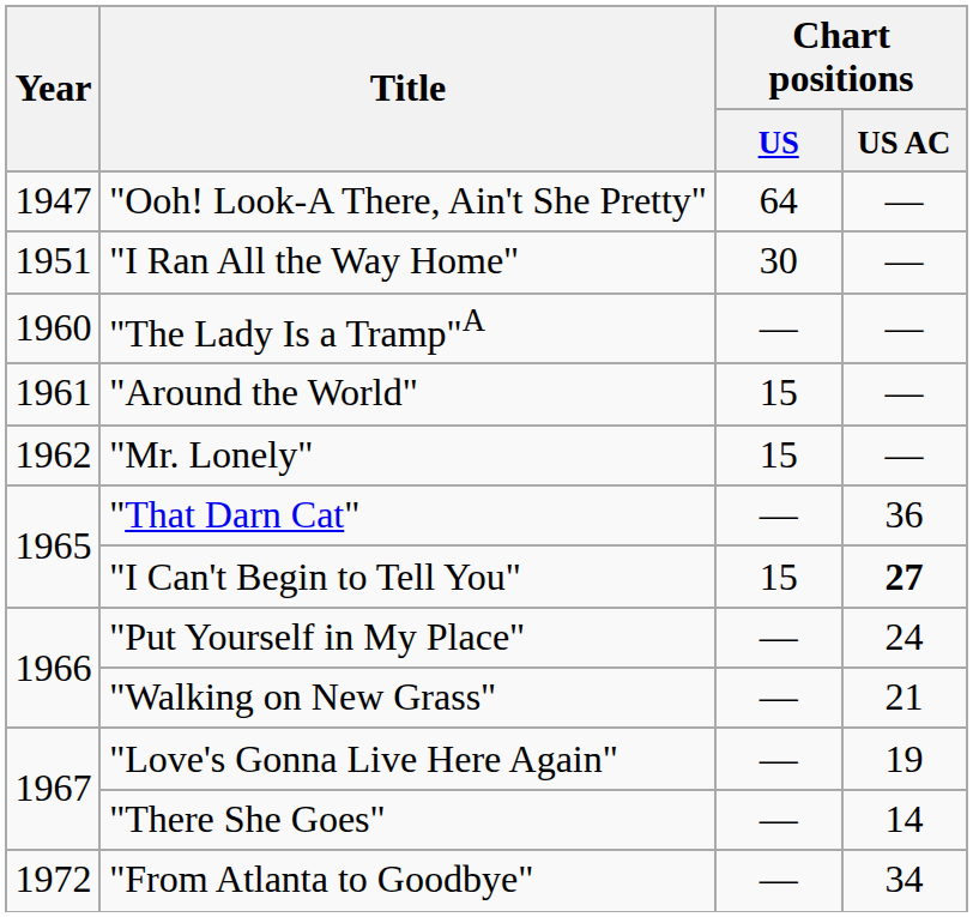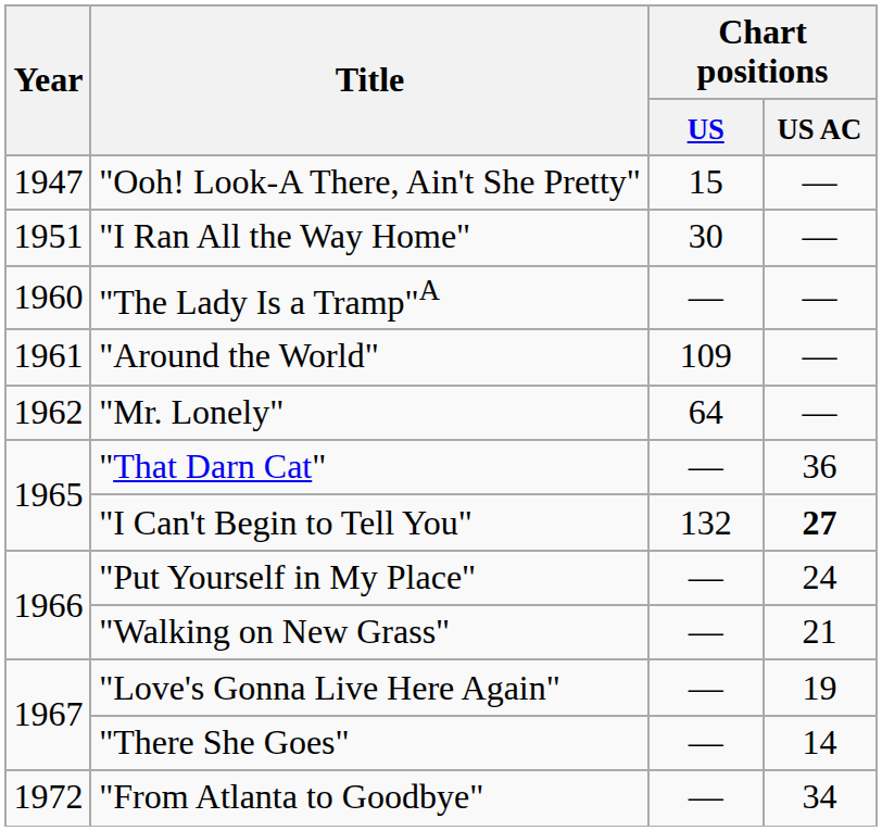 <table class="wikitable">
 <tr>
 <th rowspan="2">Year</th>
 <th rowspan="2">Title</th>
 <th colspan="2">Chart positions</th>
 </tr>
 <tr>
 <th style="width:45px;"><small><a href='#'>US</a></small></th>
 <th style="width:45px;"><small>US AC</small></th>
 </tr>
 <tr>
 <td>1947</td>
 <td>"Ooh! Look-A There, Ain't She Pretty"</td>
-<td style="text-align:center;">64</td>
+<td style="text-align:center;">15</td>
 <td style="text-align:center;">—</td>
 </tr>
 <tr>
 <td>1951</td>
 <td>"I Ran All the Way Home"</td>
 <td style="text-align:center;">30</td>
 <td style="text-align:center;">—</td>
 </tr>
 <tr>
 <td>1960</td>
 <td>"The Lady Is a Tramp"<sup>A</sup></td>
 <td style="text-align:center;">—</td>
 <td style="text-align:center;">—</td>
 </tr>
 <tr>
 <td>1961</td>
 <td>"Around the World"</td>
-<td style="text-align:center;">15</td>
+<td style="text-align:center;">109</td>
 <td style="text-align:center;">—</td>
 </tr>
 <tr>
 <td>1962</td>
 <td>"Mr. Lonely"</td>
-<td style="text-align:center;">15</td>
+<td style="text-align:center;">64</td>
 <td style="text-align:center;">—</td>
 </tr>
 <tr>
 <td rowspan="2">1965</td>
 <td>"<a href='#'>That Darn Cat</a>"</td>
 <td style="text-align:center;">—</td>
 <td style="text-align:center;">36</td>
 </tr>
 <tr>
 <td>"I Can't Begin to Tell You"</td>
-<td style="text-align:center;">15</td>
+<td style="text-align:center;">132</td>
 <td style="text-align:center;"><strong>27</strong></td>
 </tr>
 <tr>
 <td rowspan="2">1966</td>
 <td>"Put Yourself in My Place"</td>
 <td style="text-align:center;">—</td>
 <td style="text-align:center;">24</td>
 </tr>
 <tr>
 <td>"Walking on New Grass"</td>
 <td style="text-align:center;">—</td>
 <td style="text-align:center;">21</td>
 </tr>
 <tr>
 <td rowspan="2">1967</td>
 <td>"Love's Gonna Live Here Again"</td>
 <td style="text-align:center;">—</td>
 <td style="text-align:center;">19</td>
 </tr>
 <tr>
 <td>"There She Goes"</td>
 <td style="text-align:center;">—</td>
 <td style="text-align:center;">14</td>
 </tr>
 <tr>
 <td>1972</td>
 <td>"From Atlanta to Goodbye"</td>
 <td style="text-align:center;">—</td>
 <td style="text-align:center;">34</td>
 </tr>
 </table>
